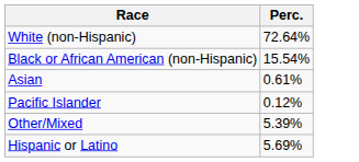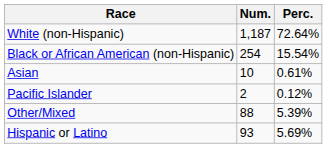 <table class="wikitable">
 <tr>
 <th>Race</th>
+<th>Num.</th>
 <th>Perc.</th>
 </tr>
 <tr>
 <td><a href='#'>White</a> (non-Hispanic)</td>
+<td>1,187</td>
 <td>72.64%</td>
 </tr>
 <tr>
 <td><a href='#'>Black or African American</a> (non-Hispanic)</td>
+<td>254</td>
 <td>15.54%</td>
 </tr>
 <tr>
 <td><a href='#'>Asian</a></td>
+<td>10</td>
 <td>0.61%</td>
 </tr>
 <tr>
 <td><a href='#'>Pacific Islander</a></td>
+<td>2</td>
 <td>0.12%</td>
 </tr>
 <tr>
 <td><a href='#'>Other/Mixed</a></td>
+<td>88</td>
 <td>5.39%</td>
 </tr>
 <tr>
 <td><a href='#'>Hispanic</a> or <a href='#'>Latino</a></td>
+<td>93</td>
 <td>5.69%</td>
 </tr>
 </table>
